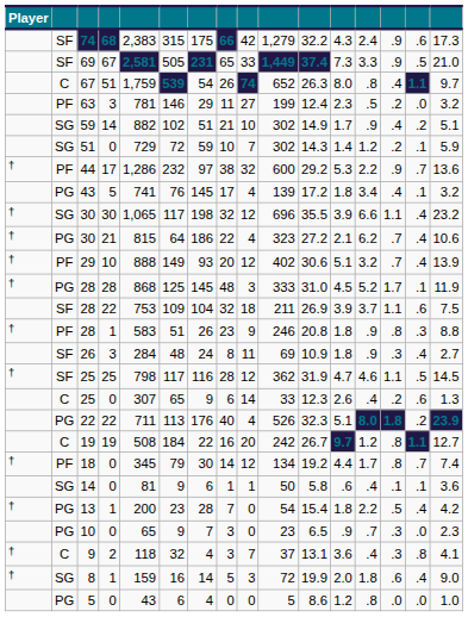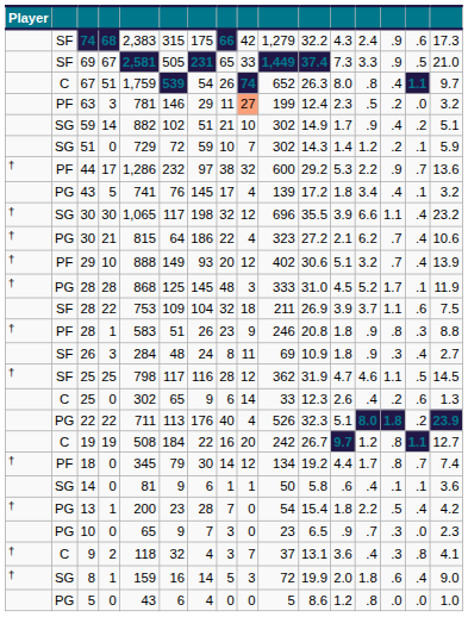 <table class="wikitable sortable" style="font-size: 95%; text-align:right;">
 <tr>
 <th style="background:#00778B; color:#FFFFFF; border-top:#211747 3px solid; border-bottom:#211747 3px solid;">Player</th>
 <th style="background:#00778B; color:#FFFFFF; border-top:#211747 3px solid; border-bottom:#211747 3px solid;"></th>
 <th style="background:#00778B; color:#FFFFFF; border-top:#211747 3px solid; border-bottom:#211747 3px solid;"></th>
 <th style="background:#00778B; color:#FFFFFF; border-top:#211747 3px solid; border-bottom:#211747 3px solid;"></th>
 <th style="background:#00778B; color:#FFFFFF; border-top:#211747 3px solid; border-bottom:#211747 3px solid;"></th>
 <th style="background:#00778B; color:#FFFFFF; border-top:#211747 3px solid; border-bottom:#211747 3px solid;"></th>
 <th style="background:#00778B; color:#FFFFFF; border-top:#211747 3px solid; border-bottom:#211747 3px solid;"></th>
 <th style="background:#00778B; color:#FFFFFF; border-top:#211747 3px solid; border-bottom:#211747 3px solid;"></th>
 <th style="background:#00778B; color:#FFFFFF; border-top:#211747 3px solid; border-bottom:#211747 3px solid;"></th>
 <th style="background:#00778B; color:#FFFFFF; border-top:#211747 3px solid; border-bottom:#211747 3px solid;"></th>
 <th style="background:#00778B; color:#FFFFFF; border-top:#211747 3px solid; border-bottom:#211747 3px solid;"></th>
 <th style="background:#00778B; color:#FFFFFF; border-top:#211747 3px solid; border-bottom:#211747 3px solid;"></th>
 <th style="background:#00778B; color:#FFFFFF; border-top:#211747 3px solid; border-bottom:#211747 3px solid;"></th>
 <th style="background:#00778B; color:#FFFFFF; border-top:#211747 3px solid; border-bottom:#211747 3px solid;"></th>
 <th style="background:#00778B; color:#FFFFFF; border-top:#211747 3px solid; border-bottom:#211747 3px solid;"></th>
 <th style="background:#00778B; color:#FFFFFF; border-top:#211747 3px solid; border-bottom:#211747 3px solid;"></th>
 </tr>
 <tr>
 <td style="text-align:left;"></td>
 <td style="text-align:center;">SF</td>
 <td style="background:#211747; color:#00778B;"><strong>74</strong></td>
 <td style="background:#211747; color:#00778B;"><strong>68</strong></td>
 <td>2,383</td>
 <td>315</td>
 <td>175</td>
 <td style="background:#211747; color:#00778B;"><strong>66</strong></td>
 <td>42</td>
 <td>1,279</td>
 <td>32.2</td>
 <td>4.3</td>
 <td>2.4</td>
 <td>.9</td>
 <td>.6</td>
 <td>17.3</td>
 </tr>
 <tr>
 <td style="text-align:left;"></td>
 <td style="text-align:center;">SF</td>
 <td>69</td>
 <td>67</td>
 <td style="background:#211747; color:#00778B;"><strong>2,581</strong></td>
 <td>505</td>
 <td style="background:#211747; color:#00778B;"><strong>231</strong></td>
 <td>65</td>
 <td>33</td>
 <td style="background:#211747; color:#00778B;"><strong>1,449</strong></td>
 <td style="background:#211747; color:#00778B;"><strong>37.4</strong></td>
 <td>7.3</td>
 <td>3.3</td>
 <td>.9</td>
 <td>.5</td>
 <td>21.0</td>
 </tr>
 <tr>
 <td style="text-align:left;"></td>
 <td style="text-align:center;">C</td>
 <td>67</td>
 <td>51</td>
 <td>1,759</td>
 <td style="background:#211747; color:#00778B;"><strong>539</strong></td>
 <td>54</td>
 <td>26</td>
 <td style="background:#211747; color:#00778B;"><strong>74</strong></td>
 <td>652</td>
 <td>26.3</td>
 <td>8.0</td>
 <td>.8</td>
 <td>.4</td>
 <td style="background:#211747; color:#00778B;"><strong>1.1</strong></td>
 <td>9.7</td>
 </tr>
 <tr>
 <td style="text-align:left;"></td>
 <td style="text-align:center;">PF</td>
 <td>63</td>
 <td>3</td>
 <td>781</td>
 <td>146</td>
 <td>29</td>
 <td>11</td>
-<td>27</td>
+<td style="background: lightsalmon;">27</td>
 <td>199</td>
 <td>12.4</td>
 <td>2.3</td>
 <td>.5</td>
 <td>.2</td>
 <td>.0</td>
 <td>3.2</td>
 </tr>
 <tr>
 <td style="text-align:left;"></td>
 <td style="text-align:center;">SG</td>
 <td>59</td>
 <td>14</td>
 <td>882</td>
 <td>102</td>
 <td>51</td>
 <td>21</td>
 <td>10</td>
 <td>302</td>
 <td>14.9</td>
 <td>1.7</td>
 <td>.9</td>
 <td>.4</td>
 <td>.2</td>
 <td>5.1</td>
 </tr>
 <tr>
 <td style="text-align:left;"></td>
 <td style="text-align:center;">SG</td>
 <td>51</td>
 <td>0</td>
 <td>729</td>
 <td>72</td>
 <td>59</td>
 <td>10</td>
 <td>7</td>
 <td>302</td>
 <td>14.3</td>
 <td>1.4</td>
 <td>1.2</td>
 <td>.2</td>
 <td>.1</td>
 <td>5.9</td>
 </tr>
 <tr>
 <td style="text-align:left;"><sup>†</sup></td>
 <td style="text-align:center;">PF</td>
 <td>44</td>
 <td>17</td>
 <td>1,286</td>
 <td>232</td>
 <td>97</td>
 <td>38</td>
 <td>32</td>
 <td>600</td>
 <td>29.2</td>
 <td>5.3</td>
 <td>2.2</td>
 <td>.9</td>
 <td>.7</td>
 <td>13.6</td>
 </tr>
 <tr>
 <td style="text-align:left;"></td>
 <td style="text-align:center;">PG</td>
 <td>43</td>
 <td>5</td>
 <td>741</td>
 <td>76</td>
 <td>145</td>
 <td>17</td>
 <td>4</td>
 <td>139</td>
 <td>17.2</td>
 <td>1.8</td>
 <td>3.4</td>
 <td>.4</td>
 <td>.1</td>
 <td>3.2</td>
 </tr>
 <tr>
 <td style="text-align:left;"><sup>†</sup></td>
 <td style="text-align:center;">SG</td>
 <td>30</td>
 <td>30</td>
 <td>1,065</td>
 <td>117</td>
 <td>198</td>
 <td>32</td>
 <td>12</td>
 <td>696</td>
 <td>35.5</td>
 <td>3.9</td>
 <td>6.6</td>
 <td>1.1</td>
 <td>.4</td>
 <td>23.2</td>
 </tr>
 <tr>
 <td style="text-align:left;"><sup>†</sup></td>
 <td style="text-align:center;">PG</td>
 <td>30</td>
 <td>21</td>
 <td>815</td>
 <td>64</td>
 <td>186</td>
 <td>22</td>
 <td>4</td>
 <td>323</td>
 <td>27.2</td>
 <td>2.1</td>
 <td>6.2</td>
 <td>.7</td>
 <td>.4</td>
 <td>10.6</td>
 </tr>
 <tr>
 <td style="text-align:left;"><sup>†</sup></td>
 <td style="text-align:center;">PF</td>
 <td>29</td>
 <td>10</td>
 <td>888</td>
 <td>149</td>
 <td>93</td>
 <td>20</td>
 <td>12</td>
 <td>402</td>
 <td>30.6</td>
 <td>5.1</td>
 <td>3.2</td>
 <td>.7</td>
 <td>.4</td>
 <td>13.9</td>
 </tr>
 <tr>
 <td style="text-align:left;"><sup>†</sup></td>
 <td style="text-align:center;">PG</td>
 <td>28</td>
 <td>28</td>
 <td>868</td>
 <td>125</td>
 <td>145</td>
 <td>48</td>
 <td>3</td>
 <td>333</td>
 <td>31.0</td>
 <td>4.5</td>
 <td>5.2</td>
 <td>1.7</td>
 <td>.1</td>
 <td>11.9</td>
 </tr>
 <tr>
 <td style="text-align:left;"></td>
 <td style="text-align:center;">SF</td>
 <td>28</td>
 <td>22</td>
 <td>753</td>
 <td>109</td>
 <td>104</td>
 <td>32</td>
 <td>18</td>
 <td>211</td>
 <td>26.9</td>
 <td>3.9</td>
 <td>3.7</td>
 <td>1.1</td>
 <td>.6</td>
 <td>7.5</td>
 </tr>
 <tr>
 <td style="text-align:left;"><sup>†</sup></td>
 <td style="text-align:center;">PF</td>
 <td>28</td>
 <td>1</td>
 <td>583</td>
 <td>51</td>
 <td>26</td>
 <td>23</td>
 <td>9</td>
 <td>246</td>
 <td>20.8</td>
 <td>1.8</td>
 <td>.9</td>
 <td>.8</td>
 <td>.3</td>
 <td>8.8</td>
 </tr>
 <tr>
 <td style="text-align:left;"></td>
 <td style="text-align:center;">SF</td>
 <td>26</td>
 <td>3</td>
 <td>284</td>
 <td>48</td>
 <td>24</td>
 <td>8</td>
 <td>11</td>
 <td>69</td>
 <td>10.9</td>
 <td>1.8</td>
 <td>.9</td>
 <td>.3</td>
 <td>.4</td>
 <td>2.7</td>
 </tr>
 <tr>
 <td style="text-align:left;"><sup>†</sup></td>
 <td style="text-align:center;">SF</td>
 <td>25</td>
 <td>25</td>
 <td>798</td>
 <td>117</td>
 <td>116</td>
 <td>28</td>
 <td>12</td>
 <td>362</td>
 <td>31.9</td>
 <td>4.7</td>
 <td>4.6</td>
 <td>1.1</td>
 <td>.5</td>
 <td>14.5</td>
 </tr>
 <tr>
 <td style="text-align:left;"></td>
 <td style="text-align:center;">C</td>
 <td>25</td>
 <td>0</td>
-<td>307</td>
+<td>302</td>
 <td>65</td>
 <td>9</td>
 <td>6</td>
 <td>14</td>
 <td>33</td>
 <td>12.3</td>
 <td>2.6</td>
 <td>.4</td>
 <td>.2</td>
 <td>.6</td>
 <td>1.3</td>
 </tr>
 <tr>
 <td style="text-align:left;"></td>
 <td style="text-align:center;">PG</td>
 <td>22</td>
 <td>22</td>
 <td>711</td>
 <td>113</td>
 <td>176</td>
 <td>40</td>
 <td>4</td>
 <td>526</td>
 <td>32.3</td>
 <td>5.1</td>
 <td style="background:#211747; color:#00778B;"><strong>8.0</strong></td>
 <td style="background:#211747; color:#00778B;"><strong>1.8</strong></td>
 <td>.2</td>
 <td style="background:#211747; color:#00778B;"><strong>23.9</strong></td>
 </tr>
 <tr>
 <td style="text-align:left;"></td>
 <td style="text-align:center;">C</td>
 <td>19</td>
 <td>19</td>
 <td>508</td>
 <td>184</td>
 <td>22</td>
 <td>16</td>
 <td>20</td>
 <td>242</td>
 <td>26.7</td>
 <td style="background:#211747; color:#00778B;"><strong>9.7</strong></td>
 <td>1.2</td>
 <td>.8</td>
 <td style="background:#211747; color:#00778B;"><strong>1.1</strong></td>
 <td>12.7</td>
 </tr>
 <tr>
 <td style="text-align:left;"><sup>†</sup></td>
 <td style="text-align:center;">PF</td>
 <td>18</td>
 <td>0</td>
 <td>345</td>
 <td>79</td>
 <td>30</td>
 <td>14</td>
 <td>12</td>
 <td>134</td>
 <td>19.2</td>
 <td>4.4</td>
 <td>1.7</td>
 <td>.8</td>
 <td>.7</td>
 <td>7.4</td>
 </tr>
 <tr>
 <td style="text-align:left;"></td>
 <td style="text-align:center;">SG</td>
 <td>14</td>
 <td>0</td>
 <td>81</td>
 <td>9</td>
 <td>6</td>
 <td>1</td>
 <td>1</td>
 <td>50</td>
 <td>5.8</td>
 <td>.6</td>
 <td>.4</td>
 <td>.1</td>
 <td>.1</td>
 <td>3.6</td>
 </tr>
 <tr>
 <td style="text-align:left;"><sup>†</sup></td>
 <td style="text-align:center;">PG</td>
 <td>13</td>
 <td>1</td>
 <td>200</td>
 <td>23</td>
 <td>28</td>
 <td>7</td>
 <td>0</td>
 <td>54</td>
 <td>15.4</td>
 <td>1.8</td>
 <td>2.2</td>
 <td>.5</td>
 <td>.4</td>
 <td>4.2</td>
 </tr>
 <tr>
 <td style="text-align:left;"></td>
 <td style="text-align:center;">PG</td>
 <td>10</td>
 <td>0</td>
 <td>65</td>
 <td>9</td>
 <td>7</td>
 <td>3</td>
 <td>0</td>
 <td>23</td>
 <td>6.5</td>
 <td>.9</td>
 <td>.7</td>
 <td>.3</td>
 <td>.0</td>
 <td>2.3</td>
 </tr>
 <tr>
 <td style="text-align:left;"><sup>†</sup></td>
 <td style="text-align:center;">C</td>
 <td>9</td>
 <td>2</td>
 <td>118</td>
 <td>32</td>
 <td>4</td>
 <td>3</td>
 <td>7</td>
 <td>37</td>
 <td>13.1</td>
 <td>3.6</td>
 <td>.4</td>
 <td>.3</td>
 <td>.8</td>
 <td>4.1</td>
 </tr>
 <tr>
 <td style="text-align:left;"><sup>†</sup></td>
 <td style="text-align:center;">SG</td>
 <td>8</td>
 <td>1</td>
 <td>159</td>
 <td>16</td>
 <td>14</td>
 <td>5</td>
 <td>3</td>
 <td>72</td>
 <td>19.9</td>
 <td>2.0</td>
 <td>1.8</td>
 <td>.6</td>
 <td>.4</td>
 <td>9.0</td>
 </tr>
 <tr>
 <td style="text-align:left;"></td>
 <td style="text-align:center;">PG</td>
 <td>5</td>
 <td>0</td>
 <td>43</td>
 <td>6</td>
 <td>4</td>
 <td>0</td>
 <td>0</td>
 <td>5</td>
 <td>8.6</td>
 <td>1.2</td>
 <td>.8</td>
 <td>.0</td>
 <td>.0</td>
 <td>1.0</td>
 </tr>
 </table>
